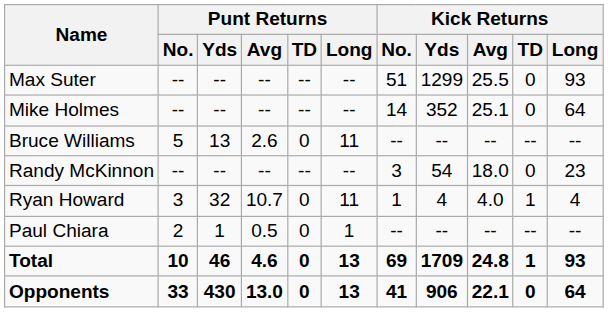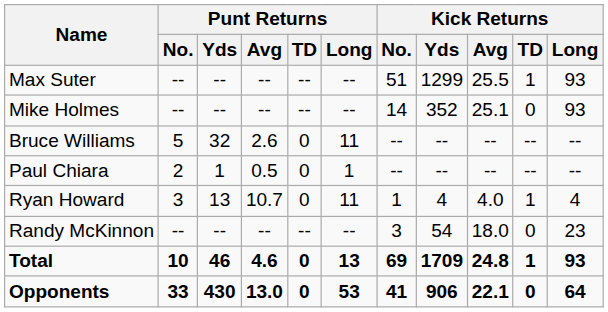 <table class="wikitable" style="white-space:nowrap;">
 <tr>
 <th rowspan="2">Name</th>
 <th colspan="5">Punt Returns</th>
 <th colspan="5">Kick Returns</th>
 </tr>
 <tr>
 <th>No.</th>
 <th>Yds</th>
 <th>Avg</th>
 <th>TD</th>
 <th>Long</th>
 <th>No.</th>
 <th>Yds</th>
 <th>Avg</th>
 <th>TD</th>
 <th>Long</th>
 </tr>
 <tr>
 <td>Max Suter</td>
 <td align="center">--</td>
 <td align="center">--</td>
 <td align="center">--</td>
 <td align="center">--</td>
 <td align="center">--</td>
 <td align="center">51</td>
 <td align="center">1299</td>
 <td align="center">25.5</td>
-<td align="center">0</td>
+<td align="center">1</td>
 <td align="center">93</td>
 </tr>
 <tr>
 <td>Mike Holmes</td>
 <td align="center">--</td>
 <td align="center">--</td>
 <td align="center">--</td>
 <td align="center">--</td>
 <td align="center">--</td>
 <td align="center">14</td>
 <td align="center">352</td>
 <td align="center">25.1</td>
 <td align="center">0</td>
-<td align="center">64</td>
+<td align="center">93</td>
 </tr>
 <tr>
 <td>Bruce Williams</td>
 <td align="center">5</td>
-<td align="center">13</td>
+<td align="center">32</td>
 <td align="center">2.6</td>
 <td align="center">0</td>
 <td align="center">11</td>
 <td align="center">--</td>
 <td align="center">--</td>
 <td align="center">--</td>
 <td align="center">--</td>
 <td align="center">--</td>
+</tr>
+<tr>
+<td>Paul Chiara</td>
+<td align="center">2</td>
+<td align="center">1</td>
+<td align="center">0.5</td>
+<td align="center">0</td>
+<td align="center">1</td>
+<td align="center">--</td>
+<td align="center">--</td>
+<td align="center">--</td>
+<td align="center">--</td>
+<td align="center">--</td>
+</tr>
+<tr>
+<td>Ryan Howard</td>
+<td align="center">3</td>
+<td align="center">13</td>
+<td align="center">10.7</td>
+<td align="center">0</td>
+<td align="center">11</td>
+<td align="center">1</td>
+<td align="center">4</td>
+<td align="center">4.0</td>
+<td align="center">1</td>
+<td align="center">4</td>
 </tr>
 <tr>
 <td>Randy McKinnon</td>
 <td align="center">--</td>
 <td align="center">--</td>
 <td align="center">--</td>
 <td align="center">--</td>
 <td align="center">--</td>
 <td align="center">3</td>
 <td align="center">54</td>
 <td align="center">18.0</td>
 <td align="center">0</td>
 <td align="center">23</td>
-</tr>
-<tr>
-<td>Ryan Howard</td>
-<td align="center">3</td>
-<td align="center">32</td>
-<td align="center">10.7</td>
-<td align="center">0</td>
-<td align="center">11</td>
-<td align="center">1</td>
-<td align="center">4</td>
-<td align="center">4.0</td>
-<td align="center">1</td>
-<td align="center">4</td>
-</tr>
-<tr>
-<td>Paul Chiara</td>
-<td align="center">2</td>
-<td align="center">1</td>
-<td align="center">0.5</td>
-<td align="center">0</td>
-<td align="center">1</td>
-<td align="center">--</td>
-<td align="center">--</td>
-<td align="center">--</td>
-<td align="center">--</td>
-<td align="center">--</td>
 </tr>
 <tr>
 <td><strong>Total</strong></td>
 <td align="center"><strong>10</strong></td>
 <td align="center"><strong>46</strong></td>
 <td align="center"><strong>4.6</strong></td>
 <td align="center"><strong>0</strong></td>
 <td align="center"><strong>13</strong></td>
 <td align="center"><strong>69</strong></td>
 <td align="center"><strong>1709</strong></td>
 <td align="center"><strong>24.8</strong></td>
 <td align="center"><strong>1</strong></td>
 <td align="center"><strong>93</strong></td>
 </tr>
 <tr>
 <td><strong>Opponents</strong></td>
 <td align="center"><strong>33</strong></td>
 <td align="center"><strong>430</strong></td>
 <td align="center"><strong>13.0</strong></td>
 <td align="center"><strong>0</strong></td>
-<td align="center"><strong>13</strong></td>
+<td align="center"><strong>53</strong></td>
 <td align="center"><strong>41</strong></td>
 <td align="center"><strong>906</strong></td>
 <td align="center"><strong>22.1</strong></td>
 <td align="center"><strong>0</strong></td>
 <td align="center"><strong>64</strong></td>
 </tr>
 </table>
